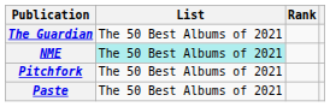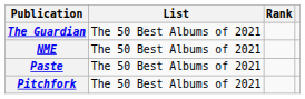 <table class="wikitable mw-collapsible sortable plainrowheaders" style="margin-left: auto; margin-right: auto; border: none;">
 <tr>
 <th scope="col">Publication</th>
 <th scope="col" class="unsortable">List</th>
 <th scope="col" data-sort-type="number">Rank</th>
 <th scope="col" class="unsortable"></th>
 </tr>
 <tr>
 <th scope="row"><em><a href='#'>The Guardian</a></em></th>
 <td>The 50 Best Albums of 2021</td>
 <td></td>
 <td></td>
 </tr>
 <tr>
 <th scope="row"><em><a href='#'>NME</a></em></th>
-<td style="background: paleturquoise;">The 50 Best Albums of 2021</td>
-<td></td>
-<td></td>
-</tr>
-<tr>
-<th scope="row"><em><a href='#'>Pitchfork</a></em></th>
 <td>The 50 Best Albums of 2021</td>
 <td></td>
 <td></td>
 </tr>
 <tr>
 <th scope="row"><em><a href='#'>Paste</a></em></th>
 <td>The 50 Best Albums of 2021</td>
 <td></td>
 <td></td>
 </tr>
+<tr>
+<th scope="row"><em><a href='#'>Pitchfork</a></em></th>
+<td>The 50 Best Albums of 2021</td>
+<td></td>
+<td></td>
+</tr>
 </table>
